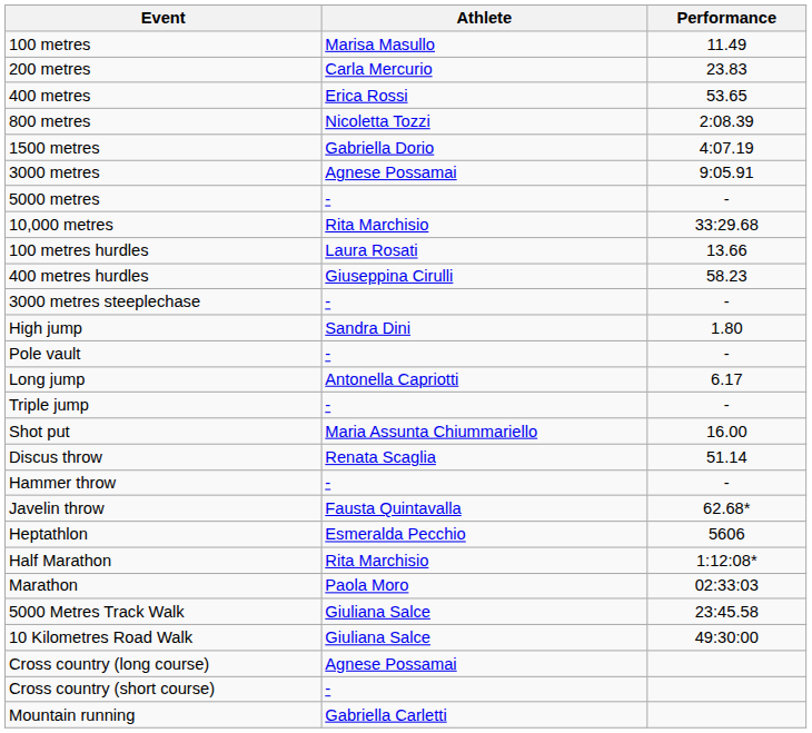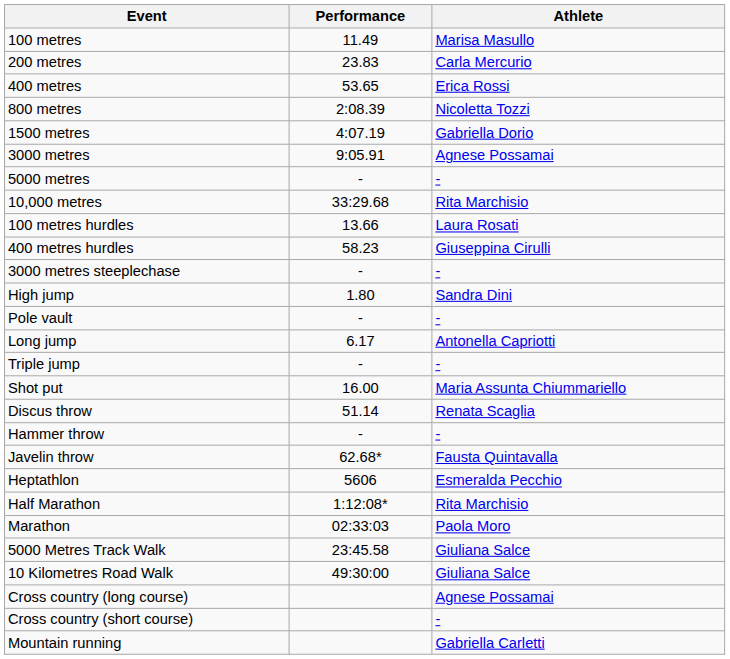 <table class="wikitable" width=80% style="font-size:90%; text-align:left;">
 <tr>
 <th>Event</th>
+<th>Performance</th>
 <th>Athlete</th>
-<th>Performance</th>
 </tr>
 <tr>
 <td>100 metres</td>
+<td align=center>11.49</td>
 <td><a href='#'>Marisa Masullo</a></td>
-<td align=center>11.49</td>
 </tr>
 <tr>
 <td>200 metres</td>
+<td align=center>23.83</td>
 <td><a href='#'>Carla Mercurio</a></td>
-<td align=center>23.83</td>
 </tr>
 <tr>
 <td>400 metres</td>
+<td align=center>53.65</td>
 <td><a href='#'>Erica Rossi</a></td>
-<td align=center>53.65</td>
 </tr>
 <tr>
 <td>800 metres</td>
+<td align=center>2:08.39</td>
 <td><a href='#'>Nicoletta Tozzi</a></td>
-<td align=center>2:08.39</td>
 </tr>
 <tr>
 <td>1500 metres</td>
+<td align=center>4:07.19</td>
 <td><a href='#'>Gabriella Dorio</a></td>
-<td align=center>4:07.19</td>
 </tr>
 <tr>
 <td>3000 metres</td>
+<td align=center>9:05.91</td>
 <td><a href='#'>Agnese Possamai</a></td>
-<td align=center>9:05.91</td>
 </tr>
 <tr>
 <td>5000 metres</td>
+<td align=center>-</td>
 <td><a href='#'>-</a></td>
-<td align=center>-</td>
 </tr>
 <tr>
 <td>10,000 metres</td>
+<td align=center>33:29.68</td>
 <td><a href='#'>Rita Marchisio</a></td>
-<td align=center>33:29.68</td>
 </tr>
 <tr>
 <td>100 metres hurdles</td>
+<td align=center>13.66</td>
 <td><a href='#'>Laura Rosati</a></td>
-<td align=center>13.66</td>
 </tr>
 <tr>
 <td>400 metres hurdles</td>
+<td align=center>58.23</td>
 <td><a href='#'>Giuseppina Cirulli</a></td>
-<td align=center>58.23</td>
 </tr>
 <tr>
 <td>3000 metres steeplechase</td>
+<td align=center>-</td>
 <td><a href='#'>-</a></td>
-<td align=center>-</td>
 </tr>
 <tr>
 <td>High jump</td>
+<td align=center>1.80</td>
 <td><a href='#'>Sandra Dini</a></td>
-<td align=center>1.80</td>
 </tr>
 <tr>
 <td>Pole vault</td>
+<td align=center>-</td>
 <td><a href='#'>-</a></td>
-<td align=center>-</td>
 </tr>
 <tr>
 <td>Long jump</td>
+<td align=center>6.17</td>
 <td><a href='#'>Antonella Capriotti</a></td>
-<td align=center>6.17</td>
 </tr>
 <tr>
 <td>Triple jump</td>
+<td align=center>-</td>
 <td><a href='#'>-</a></td>
-<td align=center>-</td>
 </tr>
 <tr>
 <td>Shot put</td>
+<td align=center>16.00</td>
 <td><a href='#'>Maria Assunta Chiummariello</a></td>
-<td align=center>16.00</td>
 </tr>
 <tr>
 <td>Discus throw</td>
+<td align=center>51.14</td>
 <td><a href='#'>Renata Scaglia</a></td>
-<td align=center>51.14</td>
 </tr>
 <tr>
 <td>Hammer throw</td>
+<td align=center>-</td>
 <td><a href='#'>-</a></td>
-<td align=center>-</td>
 </tr>
 <tr>
 <td>Javelin throw</td>
+<td align=center>62.68*</td>
 <td><a href='#'>Fausta Quintavalla</a></td>
-<td align=center>62.68*</td>
 </tr>
 <tr>
 <td>Heptathlon</td>
+<td align=center>5606</td>
 <td><a href='#'>Esmeralda Pecchio</a></td>
-<td align=center>5606</td>
 </tr>
 <tr>
 <td>Half Marathon</td>
+<td align=center>1:12:08*</td>
 <td><a href='#'>Rita Marchisio</a></td>
-<td align=center>1:12:08*</td>
 </tr>
 <tr>
 <td>Marathon</td>
+<td align=center>02:33:03</td>
 <td><a href='#'>Paola Moro</a></td>
-<td align=center>02:33:03</td>
 </tr>
 <tr>
 <td>5000 Metres Track Walk</td>
+<td align=center>23:45.58</td>
 <td><a href='#'>Giuliana Salce</a></td>
-<td align=center>23:45.58</td>
 </tr>
 <tr>
 <td>10 Kilometres Road Walk</td>
+<td align=center>49:30:00</td>
 <td><a href='#'>Giuliana Salce</a></td>
-<td align=center>49:30:00</td>
 </tr>
 <tr>
 <td>Cross country (long course)</td>
+<td align=center></td>
 <td><a href='#'>Agnese Possamai</a></td>
-<td align=center></td>
 </tr>
 <tr>
 <td>Cross country (short course)</td>
+<td align=center></td>
 <td><a href='#'>-</a></td>
-<td align=center></td>
 </tr>
 <tr>
 <td>Mountain running</td>
+<td align=center></td>
 <td><a href='#'>Gabriella Carletti</a></td>
-<td align=center></td>
 </tr>
 </table>
